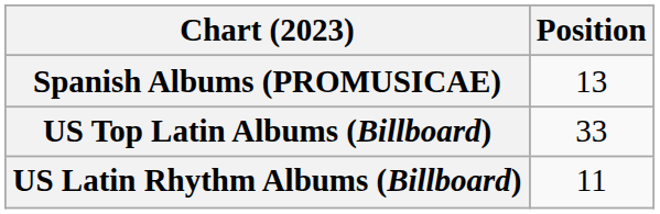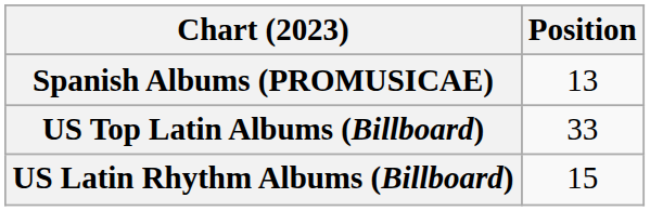 <table class="wikitable sortable plainrowheaders" style="text-align:center">
 <tr>
 <th scope="col">Chart (2023)</th>
 <th scope="col">Position</th>
 </tr>
 <tr>
 <th scope="row">Spanish Albums (PROMUSICAE)</th>
 <td>13</td>
 </tr>
 <tr>
 <th scope="row">US Top Latin Albums (<em>Billboard</em>)</th>
 <td style="text-align:center">33</td>
 </tr>
 <tr>
 <th scope="row">US Latin Rhythm Albums (<em>Billboard</em>)</th>
-<td style="text-align:center">11</td>
+<td style="text-align:center">15</td>
 </tr>
 </table>
